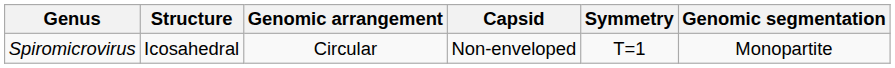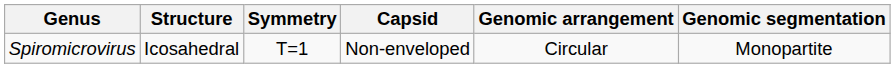 <table class="wikitable sortable" style="text-align:center">
 <tr>
 <th>Genus</th>
 <th>Structure</th>
+<th>Symmetry</th>
+<th>Capsid</th>
 <th>Genomic arrangement</th>
-<th>Capsid</th>
-<th>Symmetry</th>
 <th>Genomic segmentation</th>
 </tr>
 <tr>
 <td><em>Spiromicrovirus</em></td>
 <td>Icosahedral</td>
+<td>T=1</td>
+<td>Non-enveloped</td>
 <td>Circular</td>
-<td>Non-enveloped</td>
-<td>T=1</td>
 <td>Monopartite</td>
 </tr>
 </table>
